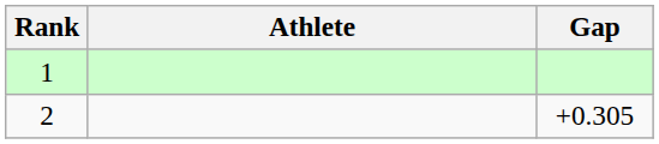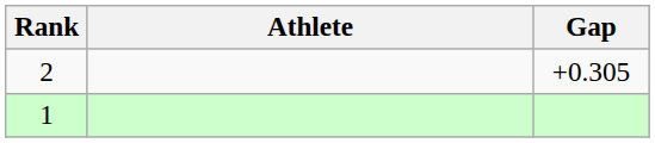 <table class=wikitable style="text-align:center">
 <tr>
 <th width=40>Rank</th>
 <th width=250>Athlete</th>
 <th width=60>Gap</th>
 </tr>
+<tr>
+<td>2</td>
+<td align=left></td>
+<td>+0.305</td>
+</tr>
 <tr bgcolor="ccffcc">
 <td>1</td>
 <td align=left></td>
 <td></td>
 </tr>
-<tr>
-<td>2</td>
-<td align=left></td>
-<td>+0.305</td>
-</tr>
 </table>
